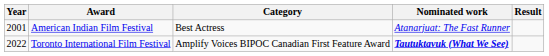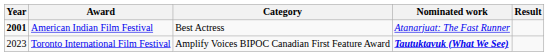 <table class="wikitable sortable">
 <tr>
 <th>Year</th>
 <th>Award</th>
 <th>Category</th>
 <th>Nominated work</th>
 <th>Result</th>
 </tr>
 <tr>
-<td>2001</td>
+<td><strong>2001</strong></td>
 <td><a href='#'>American Indian Film Festival</a></td>
 <td>Best Actress</td>
 <td><em><a href='#'>Atanarjuat: The Fast Runner</a></em></td>
 <td></td>
 </tr>
 <tr>
-<td>2022</td>
+<td>2023</td>
 <td><a href='#'>Toronto International Film Festival</a></td>
 <td>Amplify Voices BIPOC Canadian First Feature Award</td>
 <td><strong><em><a href='#'>Tautuktavuk (What We See)</a></em></strong></td>
 <td></td>
 </tr>
 </table>
